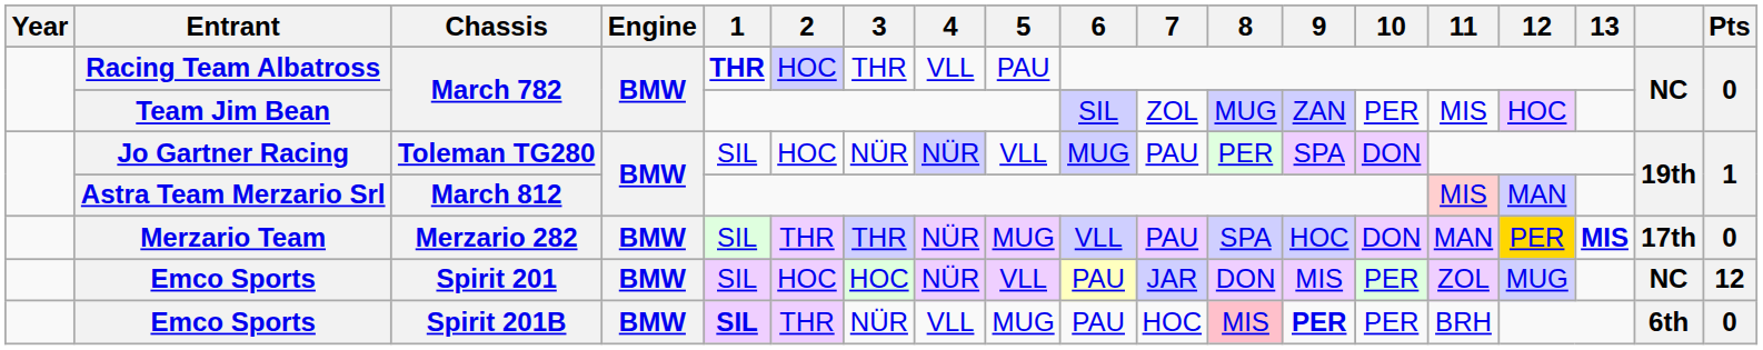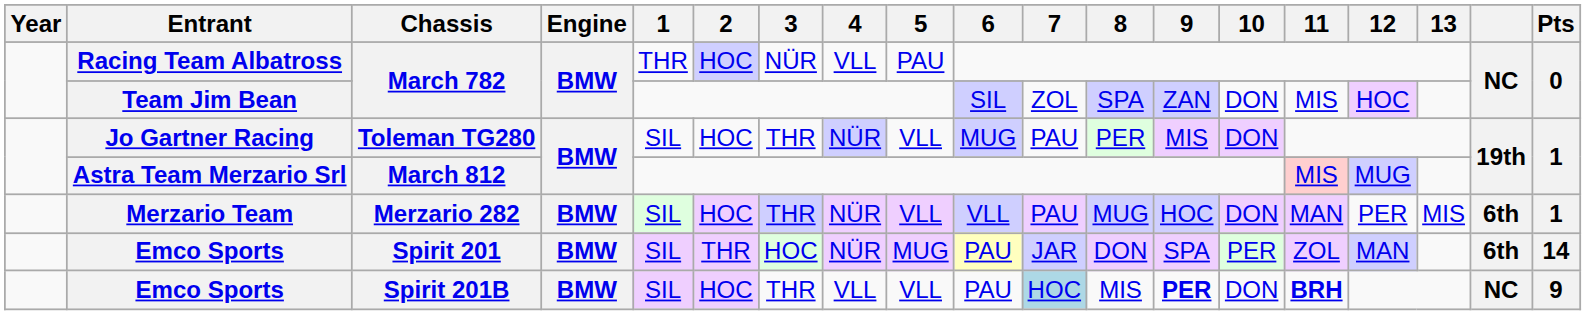 <table class="wikitable" style="text-align:center; font-size:85%">
 <tr>
 <th>Year</th>
 <th>Entrant</th>
 <th>Chassis</th>
 <th>Engine</th>
 <th>1</th>
 <th>2</th>
 <th>3</th>
 <th>4</th>
 <th>5</th>
 <th>6</th>
 <th>7</th>
 <th>8</th>
 <th>9</th>
 <th>10</th>
 <th>11</th>
 <th>12</th>
 <th>13</th>
 <th></th>
 <th>Pts</th>
 </tr>
 <tr>
 <td rowspan=2></td>
 <th nowrap><a href='#'>Racing Team Albatross</a></th>
 <th rowspan=2 nowrap><a href='#'>March 782</a></th>
 <th rowspan=2 nowrap><a href='#'>BMW</a></th>
-<td><strong><a href='#'>THR</a></strong></td>
+<td><a href='#'>THR</a></td>
 <td style="background:#CFCFFF;"><a href='#'>HOC</a><br></td>
-<td><a href='#'>THR</a></td>
+<td><a href='#'>NÜR</a></td>
 <td><a href='#'>VLL</a></td>
 <td><a href='#'>PAU</a></td>
 <td colspan=8></td>
 <th rowspan=2>NC</th>
 <th rowspan=2>0</th>
 </tr>
 <tr>
 <th nowrap><a href='#'>Team Jim Bean</a></th>
 <td colspan=5></td>
 <td style="background:#CFCFFF;"><a href='#'>SIL</a><br></td>
 <td><a href='#'>ZOL</a></td>
-<td style="background:#CFCFFF;"><a href='#'>MUG</a><br></td>
+<td style="background:#CFCFFF;"><a href='#'>SPA</a><br></td>
 <td style="background:#CFCFFF;"><a href='#'>ZAN</a><br></td>
-<td><a href='#'>PER</a></td>
+<td><a href='#'>DON</a></td>
 <td><a href='#'>MIS</a></td>
 <td style="background:#EFCFFF;"><a href='#'>HOC</a><br></td>
 <td></td>
 </tr>
 <tr>
 <td rowspan=2></td>
 <th nowrap><a href='#'>Jo Gartner Racing</a></th>
 <th nowrap><a href='#'>Toleman TG280</a></th>
 <th rowspan=2><a href='#'>BMW</a></th>
 <td><a href='#'>SIL</a></td>
 <td><a href='#'>HOC</a></td>
-<td><a href='#'>NÜR</a></td>
+<td><a href='#'>THR</a></td>
 <td style="background:#CFCFFF;"><a href='#'>NÜR</a><br></td>
 <td><a href='#'>VLL</a></td>
 <td style="background:#CFCFFF;"><a href='#'>MUG</a><br></td>
 <td><a href='#'>PAU</a></td>
 <td style="background:#DFFFDF;"><a href='#'>PER</a><br></td>
-<td style="background:#EFCFFF;"><a href='#'>SPA</a><br></td>
+<td style="background:#EFCFFF;"><a href='#'>MIS</a><br></td>
 <td style="background:#EFCFFF;"><a href='#'>DON</a><br></td>
 <td colspan=3></td>
 <th rowspan=2>19th</th>
 <th rowspan=2>1</th>
 </tr>
 <tr>
 <th nowrap><a href='#'>Astra Team Merzario Srl</a></th>
 <th nowrap><a href='#'>March 812</a></th>
 <td colspan=10></td>
 <td style="background:#FFCFCF;"><a href='#'>MIS</a><br></td>
-<td style="background:#CFCFFF;"><a href='#'>MAN</a><br></td>
+<td style="background:#CFCFFF;"><a href='#'>MUG</a><br></td>
 <td></td>
 </tr>
 <tr>
 <td></td>
 <th nowrap><a href='#'>Merzario Team</a></th>
 <th nowrap><a href='#'>Merzario 282</a></th>
 <th nowrap><a href='#'>BMW</a></th>
 <td style="background:#DFFFDF;"><a href='#'>SIL</a><br></td>
-<td style="background:#EFCFFF;"><a href='#'>THR</a><br></td>
+<td style="background:#EFCFFF;"><a href='#'>HOC</a><br></td>
 <td style="background:#CFCFFF;"><a href='#'>THR</a><br></td>
 <td style="background:#EFCFFF;"><a href='#'>NÜR</a><br></td>
-<td style="background:#EFCFFF;"><a href='#'>MUG</a><br></td>
+<td style="background:#EFCFFF;"><a href='#'>VLL</a><br></td>
 <td style="background:#CFCFFF;"><a href='#'>VLL</a><br></td>
 <td style="background:#EFCFFF;"><a href='#'>PAU</a><br></td>
-<td style="background:#CFCFFF;"><a href='#'>SPA</a><br></td>
+<td style="background:#CFCFFF;"><a href='#'>MUG</a><br></td>
 <td style="background:#CFCFFF;"><a href='#'>HOC</a><br></td>
 <td style="background:#EFCFFF;"><a href='#'>DON</a><br></td>
 <td style="background:#EFCFFF;"><a href='#'>MAN</a><br></td>
-<td style="background: gold;"><a href='#'>PER</a></td>
-<td><strong><a href='#'>MIS</a></strong></td>
-<th>17th</th>
-<th>0</th>
+<td><a href='#'>PER</a></td>
+<td><a href='#'>MIS</a></td>
+<th>6th</th>
+<th>1</th>
 </tr>
 <tr>
 <td></td>
 <th nowrap><a href='#'>Emco Sports</a></th>
 <th nowrap><a href='#'>Spirit 201</a></th>
 <th nowrap><a href='#'>BMW</a></th>
 <td style="background:#EFCFFF;"><a href='#'>SIL</a><br></td>
-<td style="background:#EFCFFF;"><a href='#'>HOC</a><br></td>
+<td style="background:#EFCFFF;"><a href='#'>THR</a><br></td>
 <td style="background:#DFFFDF;"><a href='#'>HOC</a><br></td>
 <td style="background:#EFCFFF;"><a href='#'>NÜR</a><br></td>
-<td style="background:#EFCFFF;"><a href='#'>VLL</a><br></td>
+<td style="background:#EFCFFF;"><a href='#'>MUG</a><br></td>
 <td style="background:#FFFFBF;"><a href='#'>PAU</a><br></td>
 <td style="background:#CFCFFF;"><a href='#'>JAR</a><br></td>
 <td style="background:#EFCFFF;"><a href='#'>DON</a><br></td>
-<td style="background:#EFCFFF;"><a href='#'>MIS</a><br></td>
+<td style="background:#EFCFFF;"><a href='#'>SPA</a><br></td>
 <td style="background:#DFFFDF;"><a href='#'>PER</a><br></td>
 <td style="background:#EFCFFF;"><a href='#'>ZOL</a><br></td>
-<td style="background:#CFCFFF;"><a href='#'>MUG</a><br></td>
+<td style="background:#CFCFFF;"><a href='#'>MAN</a><br></td>
 <td></td>
-<th>NC</th>
-<th>12</th>
+<th>6th</th>
+<th>14</th>
 </tr>
 <tr>
 <td></td>
 <th nowrap><a href='#'>Emco Sports</a></th>
 <th nowrap><a href='#'>Spirit 201B</a></th>
 <th nowrap><a href='#'>BMW</a></th>
-<td style="background:#EFCFFF;"><strong><a href='#'>SIL</a><br></strong></td>
-<td style="background:#EFCFFF;"><a href='#'>THR</a><br></td>
-<td><a href='#'>NÜR</a></td>
+<td style="background:#EFCFFF;"><a href='#'>SIL</a><br></td>
+<td style="background:#EFCFFF;"><a href='#'>HOC</a><br></td>
+<td><a href='#'>THR</a></td>
 <td><a href='#'>VLL</a></td>
-<td><a href='#'>MUG</a></td>
+<td><a href='#'>VLL</a></td>
 <td><a href='#'>PAU</a></td>
-<td><a href='#'>HOC</a></td>
-<td style="background: pink;"><a href='#'>MIS</a></td>
+<td style="background: lightblue;"><a href='#'>HOC</a></td>
+<td><a href='#'>MIS</a></td>
 <td><strong><a href='#'>PER</a></strong></td>
-<td><a href='#'>PER</a></td>
-<td><a href='#'>BRH</a></td>
+<td><a href='#'>DON</a></td>
+<td><strong><a href='#'>BRH</a></strong></td>
 <td colspan=2></td>
-<th>6th</th>
-<th>0</th>
+<th>NC</th>
+<th>9</th>
 </tr>
 </table>
